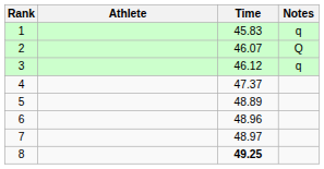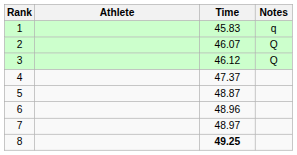 <table class="wikitable" style="text-align:center">
 <tr>
 <th width=40>Rank</th>
 <th width=250>Athlete</th>
 <th width=80>Time</th>
 <th width=50>Notes</th>
 </tr>
 <tr bgcolor=ccffcc>
 <td>1</td>
 <td align=left></td>
 <td>45.83</td>
 <td>q</td>
 </tr>
 <tr bgcolor=ccffcc>
 <td>2</td>
 <td align=left></td>
 <td>46.07</td>
 <td>Q</td>
 </tr>
 <tr bgcolor=ccffcc>
 <td>3</td>
 <td align=left></td>
 <td>46.12</td>
-<td>q</td>
+<td>Q</td>
 </tr>
 <tr>
 <td>4</td>
 <td align=left></td>
 <td>47.37</td>
 <td></td>
 </tr>
 <tr>
 <td>5</td>
 <td align=left></td>
-<td>48.89</td>
+<td>48.87</td>
 <td></td>
 </tr>
 <tr>
 <td>6</td>
 <td align=left></td>
 <td>48.96</td>
 <td></td>
 </tr>
 <tr>
 <td>7</td>
 <td align=left></td>
 <td>48.97</td>
 <td></td>
 </tr>
 <tr>
 <td>8</td>
 <td align=left></td>
 <td><strong>49.25</strong></td>
 <td></td>
 </tr>
 </table>
